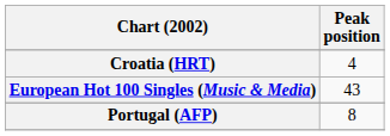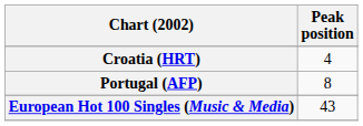 <table class="wikitable sortable plainrowheaders">
 <tr>
 <th>Chart (2002)</th>
 <th>Peak<br>position</th>
 </tr>
 <tr>
 </tr>
 <tr>
 </tr>
 <tr>
 </tr>
 <tr>
 </tr>
 <tr>
 <th scope="row">Croatia (<a href='#'>HRT</a>)</th>
 <td align="center">4</td>
 </tr>
 <tr>
-<th scope="row"><a href='#'>European Hot 100 Singles</a> (<em><a href='#'>Music & Media</a></em>)</th>
-<td align="center">43</td>
+<th scope="row">Portugal (<a href='#'>AFP</a>)</th>
+<td align="center">8</td>
 </tr>
 <tr>
 </tr>
 <tr>
 </tr>
 <tr>
 </tr>
 <tr>
 </tr>
 <tr>
 </tr>
 <tr>
 </tr>
 <tr>
 </tr>
 <tr>
-<th scope="row">Portugal (<a href='#'>AFP</a>)</th>
-<td align="center">8</td>
+<th scope="row"><a href='#'>European Hot 100 Singles</a> (<em><a href='#'>Music & Media</a></em>)</th>
+<td align="center">43</td>
 </tr>
 <tr>
 </tr>
 <tr>
 </tr>
 <tr>
 </tr>
 </table>
